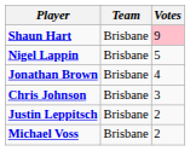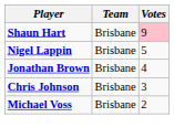 <table class="wikitable">
 <tr>
 <th><em>Player</em></th>
 <th><em>Team</em></th>
 <th><em>Votes</em></th>
 </tr>
 <tr>
 <td><strong><a href='#'>Shaun Hart</a></strong></td>
 <td>Brisbane</td>
 <td style="background: pink;">9</td>
 </tr>
 <tr>
 <td><strong><a href='#'>Nigel Lappin</a></strong></td>
 <td>Brisbane</td>
 <td>5</td>
 </tr>
 <tr>
 <td><a href='#'><strong>Jonathan Brown</strong></a></td>
 <td>Brisbane</td>
 <td>4</td>
 </tr>
 <tr>
 <td><a href='#'><strong>Chris Johnson</strong></a></td>
 <td>Brisbane</td>
 <td>3</td>
 </tr>
 <tr>
-<td><strong><a href='#'>Justin Leppitsch</a></strong></td>
-<td>Brisbane</td>
-<td>2</td>
-</tr>
-<tr>
 <td><strong><a href='#'>Michael Voss</a></strong></td>
 <td>Brisbane</td>
 <td>2</td>
 </tr>
 </table>
